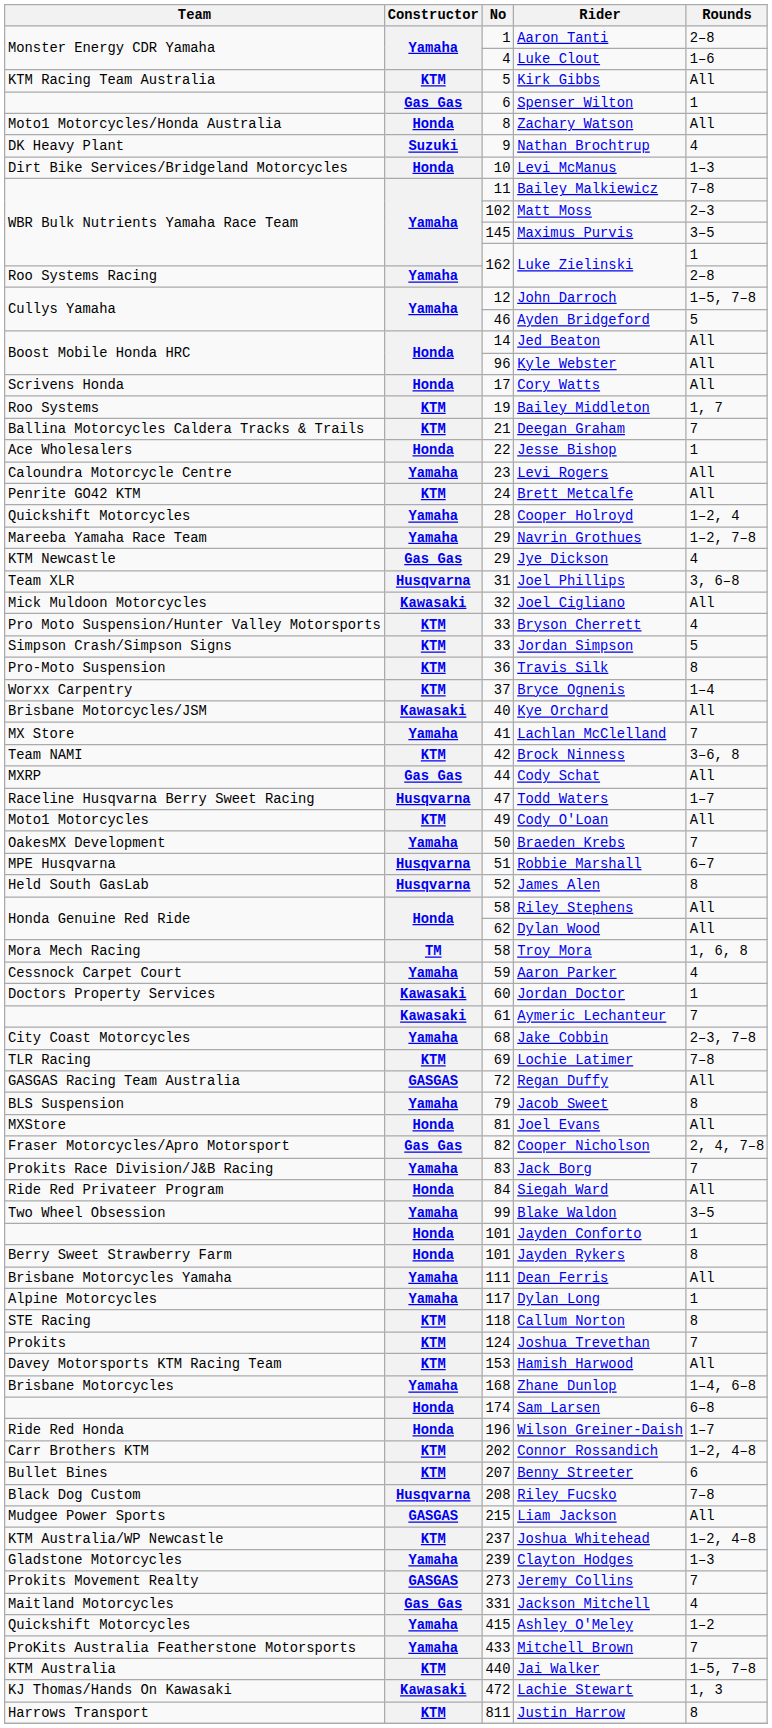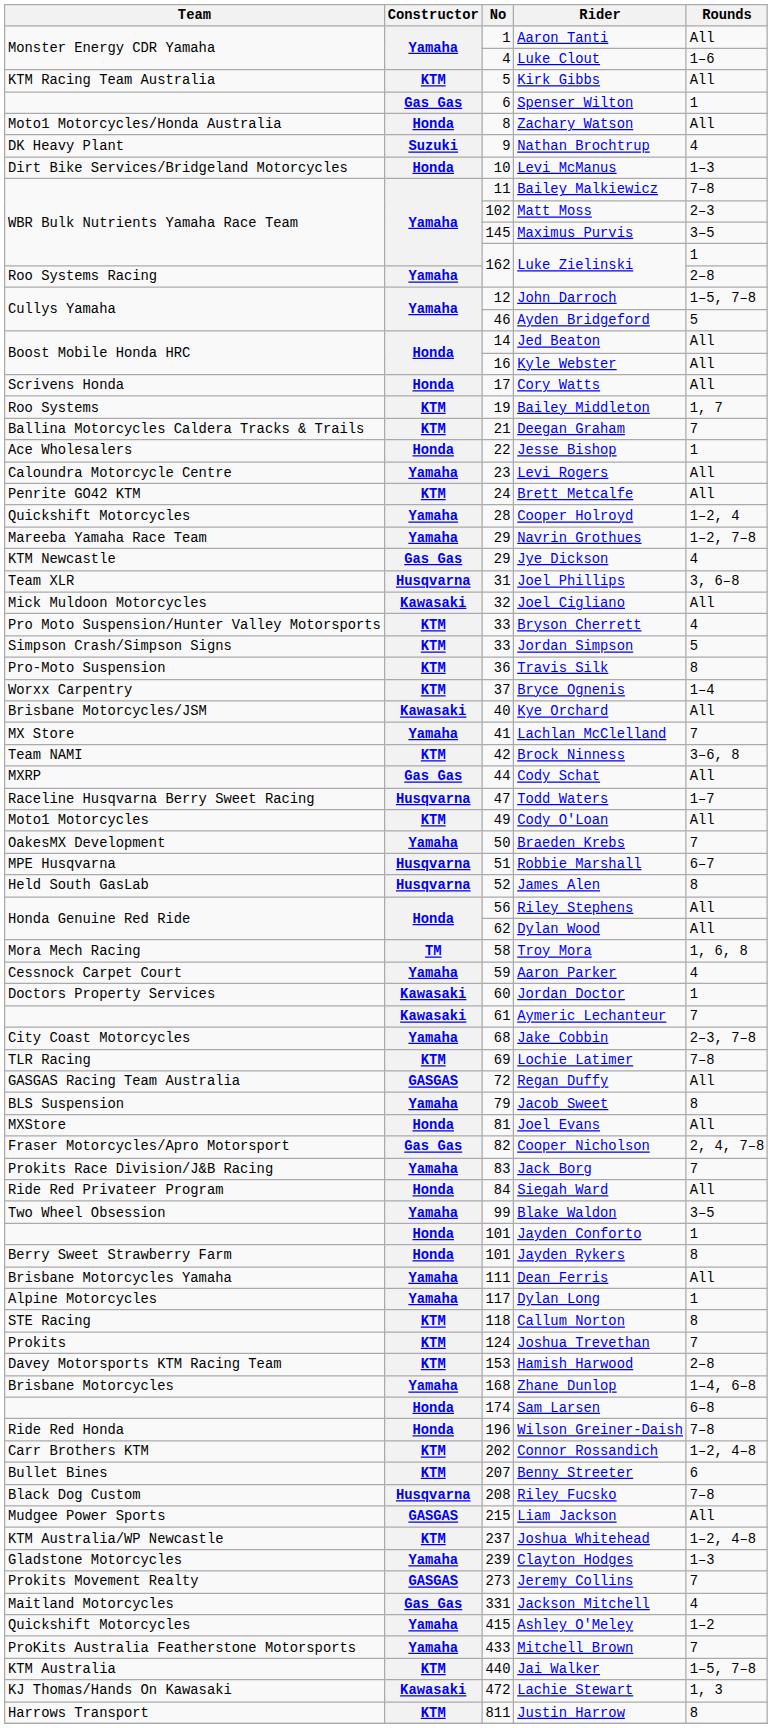 <table class="wikitable" style="font-size: 85%;">
 <tr>
 <th>Team</th>
 <th>Constructor</th>
 <th>No</th>
 <th>Rider</th>
 <th>Rounds</th>
 </tr>
 <tr>
 <td rowspan=2>Monster Energy CDR Yamaha</td>
 <th rowspan=2><a href='#'>Yamaha</a></th>
 <td align="right">1</td>
 <td> <a href='#'>Aaron Tanti</a></td>
-<td>2–8</td>
+<td>All</td>
 </tr>
 <tr>
 <td align="right">4</td>
 <td> <a href='#'>Luke Clout</a></td>
 <td>1–6</td>
 </tr>
 <tr>
 <td>KTM Racing Team Australia</td>
 <th><a href='#'>KTM</a></th>
 <td align="right">5</td>
 <td> <a href='#'>Kirk Gibbs</a></td>
 <td>All</td>
 </tr>
 <tr>
 <td></td>
 <th><a href='#'>Gas Gas</a></th>
 <td align="right">6</td>
 <td> <a href='#'>Spenser Wilton</a></td>
 <td>1</td>
 </tr>
 <tr>
 <td>Moto1 Motorcycles/Honda Australia</td>
 <th><a href='#'>Honda</a></th>
 <td align="right">8</td>
 <td> <a href='#'>Zachary Watson</a></td>
 <td>All</td>
 </tr>
 <tr>
 <td>DK Heavy Plant</td>
 <th><a href='#'>Suzuki</a></th>
 <td align="right">9</td>
 <td> <a href='#'>Nathan Brochtrup</a></td>
 <td>4</td>
 </tr>
 <tr>
 <td>Dirt Bike Services/Bridgeland Motorcycles</td>
 <th><a href='#'>Honda</a></th>
 <td align="right">10</td>
 <td> <a href='#'>Levi McManus</a></td>
 <td>1–3</td>
 </tr>
 <tr>
 <td rowspan=4>WBR Bulk Nutrients Yamaha Race Team</td>
 <th rowspan=4><a href='#'>Yamaha</a></th>
 <td align="right">11</td>
 <td> <a href='#'>Bailey Malkiewicz</a></td>
 <td>7–8</td>
 </tr>
 <tr>
 <td align="right">102</td>
 <td> <a href='#'>Matt Moss</a></td>
 <td>2–3</td>
 </tr>
 <tr>
 <td align="right">145</td>
 <td> <a href='#'>Maximus Purvis</a></td>
 <td>3–5</td>
 </tr>
 <tr>
 <td rowspan=2 align="right">162</td>
 <td rowspan=2> <a href='#'>Luke Zielinski</a></td>
 <td>1</td>
 </tr>
 <tr>
 <td>Roo Systems Racing</td>
 <th><a href='#'>Yamaha</a></th>
 <td>2–8</td>
 </tr>
 <tr>
 <td rowspan=2>Cullys Yamaha</td>
 <th rowspan=2><a href='#'>Yamaha</a></th>
 <td align="right">12</td>
 <td> <a href='#'>John Darroch</a></td>
 <td>1–5, 7–8</td>
 </tr>
 <tr>
 <td align="right">46</td>
 <td> <a href='#'>Ayden Bridgeford</a></td>
 <td>5</td>
 </tr>
 <tr>
 <td rowspan=2>Boost Mobile Honda HRC</td>
 <th rowspan=2><a href='#'>Honda</a></th>
 <td align="right">14</td>
 <td> <a href='#'>Jed Beaton</a></td>
 <td>All</td>
 </tr>
 <tr>
-<td align="right">96</td>
+<td align="right">16</td>
 <td> <a href='#'>Kyle Webster</a></td>
 <td>All</td>
 </tr>
 <tr>
 <td>Scrivens Honda</td>
 <th><a href='#'>Honda</a></th>
 <td align="right">17</td>
 <td> <a href='#'>Cory Watts</a></td>
 <td>All</td>
 </tr>
 <tr>
 <td>Roo Systems</td>
 <th><a href='#'>KTM</a></th>
 <td align="right">19</td>
 <td> <a href='#'>Bailey Middleton</a></td>
 <td>1, 7</td>
 </tr>
 <tr>
 <td>Ballina Motorcycles Caldera Tracks & Trails</td>
 <th><a href='#'>KTM</a></th>
 <td align="right">21</td>
 <td> <a href='#'>Deegan Graham</a></td>
 <td>7</td>
 </tr>
 <tr>
 <td>Ace Wholesalers</td>
 <th><a href='#'>Honda</a></th>
 <td align="right">22</td>
 <td> <a href='#'>Jesse Bishop</a></td>
 <td>1</td>
 </tr>
 <tr>
 <td>Caloundra Motorcycle Centre</td>
 <th><a href='#'>Yamaha</a></th>
 <td align="right">23</td>
 <td> <a href='#'>Levi Rogers</a></td>
 <td>All</td>
 </tr>
 <tr>
 <td>Penrite GO42 KTM</td>
 <th><a href='#'>KTM</a></th>
 <td align="right">24</td>
 <td> <a href='#'>Brett Metcalfe</a></td>
 <td>All</td>
 </tr>
 <tr>
 <td>Quickshift Motorcycles</td>
 <th><a href='#'>Yamaha</a></th>
 <td align="right">28</td>
 <td> <a href='#'>Cooper Holroyd</a></td>
 <td>1–2, 4</td>
 </tr>
 <tr>
 <td>Mareeba Yamaha Race Team</td>
 <th><a href='#'>Yamaha</a></th>
 <td align="right">29</td>
 <td> <a href='#'>Navrin Grothues</a></td>
 <td>1–2, 7–8</td>
 </tr>
 <tr>
 <td>KTM Newcastle</td>
 <th><a href='#'>Gas Gas</a></th>
 <td align="right">29</td>
 <td> <a href='#'>Jye Dickson</a></td>
 <td>4</td>
 </tr>
 <tr>
 <td>Team XLR</td>
 <th><a href='#'>Husqvarna</a></th>
 <td align="right">31</td>
 <td> <a href='#'>Joel Phillips</a></td>
 <td>3, 6–8</td>
 </tr>
 <tr>
 <td>Mick Muldoon Motorcycles</td>
 <th><a href='#'>Kawasaki</a></th>
 <td align="right">32</td>
 <td> <a href='#'>Joel Cigliano</a></td>
 <td>All</td>
 </tr>
 <tr>
 <td>Pro Moto Suspension/Hunter Valley Motorsports</td>
 <th><a href='#'>KTM</a></th>
 <td align="right">33</td>
 <td> <a href='#'>Bryson Cherrett</a></td>
 <td>4</td>
 </tr>
 <tr>
 <td>Simpson Crash/Simpson Signs</td>
 <th><a href='#'>KTM</a></th>
 <td align="right">33</td>
 <td> <a href='#'>Jordan Simpson</a></td>
 <td>5</td>
 </tr>
 <tr>
 <td>Pro-Moto Suspension</td>
 <th><a href='#'>KTM</a></th>
 <td align="right">36</td>
 <td> <a href='#'>Travis Silk</a></td>
 <td>8</td>
 </tr>
 <tr>
 <td>Worxx Carpentry</td>
 <th><a href='#'>KTM</a></th>
 <td align="right">37</td>
 <td> <a href='#'>Bryce Ognenis</a></td>
 <td>1–4</td>
 </tr>
 <tr>
 <td>Brisbane Motorcycles/JSM</td>
 <th><a href='#'>Kawasaki</a></th>
 <td align="right">40</td>
 <td> <a href='#'>Kye Orchard</a></td>
 <td>All</td>
 </tr>
 <tr>
 <td>MX Store</td>
 <th><a href='#'>Yamaha</a></th>
 <td align="right">41</td>
 <td> <a href='#'>Lachlan McClelland</a></td>
 <td>7</td>
 </tr>
 <tr>
 <td>Team NAMI</td>
 <th><a href='#'>KTM</a></th>
 <td align="right">42</td>
 <td> <a href='#'>Brock Ninness</a></td>
 <td>3–6, 8</td>
 </tr>
 <tr>
 <td>MXRP</td>
 <th><a href='#'>Gas Gas</a></th>
 <td align="right">44</td>
 <td> <a href='#'>Cody Schat</a></td>
 <td>All</td>
 </tr>
 <tr>
 <td>Raceline Husqvarna Berry Sweet Racing</td>
 <th><a href='#'>Husqvarna</a></th>
 <td align="right">47</td>
 <td> <a href='#'>Todd Waters</a></td>
 <td>1–7</td>
 </tr>
 <tr>
 <td>Moto1 Motorcycles</td>
 <th><a href='#'>KTM</a></th>
 <td align="right">49</td>
 <td> <a href='#'>Cody O'Loan</a></td>
 <td>All</td>
 </tr>
 <tr>
 <td>OakesMX Development</td>
 <th><a href='#'>Yamaha</a></th>
 <td align="right">50</td>
 <td> <a href='#'>Braeden Krebs</a></td>
 <td>7</td>
 </tr>
 <tr>
 <td>MPE Husqvarna</td>
 <th><a href='#'>Husqvarna</a></th>
 <td align="right">51</td>
 <td> <a href='#'>Robbie Marshall</a></td>
 <td>6–7</td>
 </tr>
 <tr>
 <td>Held South GasLab</td>
 <th><a href='#'>Husqvarna</a></th>
 <td align="right">52</td>
 <td> <a href='#'>James Alen</a></td>
 <td>8</td>
 </tr>
 <tr>
 <td rowspan=2>Honda Genuine Red Ride</td>
 <th rowspan=2><a href='#'>Honda</a></th>
-<td align="right">58</td>
+<td align="right">56</td>
 <td> <a href='#'>Riley Stephens</a></td>
 <td>All</td>
 </tr>
 <tr>
 <td align="right">62</td>
 <td> <a href='#'>Dylan Wood</a></td>
 <td>All</td>
 </tr>
 <tr>
 <td>Mora Mech Racing</td>
 <th><a href='#'>TM</a></th>
 <td align="right">58</td>
 <td> <a href='#'>Troy Mora</a></td>
 <td>1, 6, 8</td>
 </tr>
 <tr>
 <td>Cessnock Carpet Court</td>
 <th><a href='#'>Yamaha</a></th>
 <td align="right">59</td>
 <td> <a href='#'>Aaron Parker</a></td>
 <td>4</td>
 </tr>
 <tr>
 <td>Doctors Property Services</td>
 <th><a href='#'>Kawasaki</a></th>
 <td align="right">60</td>
 <td> <a href='#'>Jordan Doctor</a></td>
 <td>1</td>
 </tr>
 <tr>
 <td></td>
 <th><a href='#'>Kawasaki</a></th>
 <td align="right">61</td>
 <td> <a href='#'>Aymeric Lechanteur</a></td>
 <td>7</td>
 </tr>
 <tr>
 <td>City Coast Motorcycles</td>
 <th><a href='#'>Yamaha</a></th>
 <td align="right">68</td>
 <td> <a href='#'>Jake Cobbin</a></td>
 <td>2–3, 7–8</td>
 </tr>
 <tr>
 <td>TLR Racing</td>
 <th><a href='#'>KTM</a></th>
 <td align="right">69</td>
 <td> <a href='#'>Lochie Latimer</a></td>
 <td>7–8</td>
 </tr>
 <tr>
 <td>GASGAS Racing Team Australia</td>
 <th><a href='#'>GASGAS</a></th>
 <td align="right">72</td>
 <td> <a href='#'>Regan Duffy</a></td>
 <td>All</td>
 </tr>
 <tr>
 <td>BLS Suspension</td>
 <th><a href='#'>Yamaha</a></th>
 <td align="right">79</td>
 <td> <a href='#'>Jacob Sweet</a></td>
 <td>8</td>
 </tr>
 <tr>
 <td>MXStore</td>
 <th><a href='#'>Honda</a></th>
 <td align="right">81</td>
 <td> <a href='#'>Joel Evans</a></td>
 <td>All</td>
 </tr>
 <tr>
 <td>Fraser Motorcycles/Apro Motorsport</td>
 <th><a href='#'>Gas Gas</a></th>
 <td align="right">82</td>
 <td> <a href='#'>Cooper Nicholson</a></td>
 <td>2, 4, 7–8</td>
 </tr>
 <tr>
 <td>Prokits Race Division/J&B Racing</td>
 <th><a href='#'>Yamaha</a></th>
 <td align="right">83</td>
 <td> <a href='#'>Jack Borg</a></td>
 <td>7</td>
 </tr>
 <tr>
 <td>Ride Red Privateer Program</td>
 <th><a href='#'>Honda</a></th>
 <td align="right">84</td>
 <td> <a href='#'>Siegah Ward</a></td>
 <td>All</td>
 </tr>
 <tr>
 <td>Two Wheel Obsession</td>
 <th><a href='#'>Yamaha</a></th>
 <td align="right">99</td>
 <td> <a href='#'>Blake Waldon</a></td>
 <td>3–5</td>
 </tr>
 <tr>
 <td></td>
 <th><a href='#'>Honda</a></th>
 <td align="right">101</td>
 <td> <a href='#'>Jayden Conforto</a></td>
 <td>1</td>
 </tr>
 <tr>
 <td>Berry Sweet Strawberry Farm</td>
 <th><a href='#'>Honda</a></th>
 <td align="right">101</td>
 <td> <a href='#'>Jayden Rykers</a></td>
 <td>8</td>
 </tr>
 <tr>
 <td>Brisbane Motorcycles Yamaha</td>
 <th><a href='#'>Yamaha</a></th>
 <td align="right">111</td>
 <td> <a href='#'>Dean Ferris</a></td>
 <td>All</td>
 </tr>
 <tr>
 <td>Alpine Motorcycles</td>
 <th><a href='#'>Yamaha</a></th>
 <td align="right">117</td>
 <td> <a href='#'>Dylan Long</a></td>
 <td>1</td>
 </tr>
 <tr>
 <td>STE Racing</td>
 <th><a href='#'>KTM</a></th>
 <td align="right">118</td>
 <td> <a href='#'>Callum Norton</a></td>
 <td>8</td>
 </tr>
 <tr>
 <td>Prokits</td>
 <th><a href='#'>KTM</a></th>
 <td align="right">124</td>
 <td> <a href='#'>Joshua Trevethan</a></td>
 <td>7</td>
 </tr>
 <tr>
 <td>Davey Motorsports KTM Racing Team</td>
 <th><a href='#'>KTM</a></th>
 <td align="right">153</td>
 <td> <a href='#'>Hamish Harwood</a></td>
-<td>All</td>
+<td>2–8</td>
 </tr>
 <tr>
 <td>Brisbane Motorcycles</td>
 <th><a href='#'>Yamaha</a></th>
 <td align="right">168</td>
 <td> <a href='#'>Zhane Dunlop</a></td>
 <td>1–4, 6–8</td>
 </tr>
 <tr>
 <td></td>
 <th><a href='#'>Honda</a></th>
 <td align="right">174</td>
 <td> <a href='#'>Sam Larsen</a></td>
 <td>6–8</td>
 </tr>
 <tr>
 <td>Ride Red Honda</td>
 <th><a href='#'>Honda</a></th>
 <td align="right">196</td>
 <td> <a href='#'>Wilson Greiner-Daish</a></td>
-<td>1–7</td>
+<td>7–8</td>
 </tr>
 <tr>
 <td>Carr Brothers KTM</td>
 <th><a href='#'>KTM</a></th>
 <td align="right">202</td>
 <td> <a href='#'>Connor Rossandich</a></td>
 <td>1–2, 4–8</td>
 </tr>
 <tr>
 <td>Bullet Bines</td>
 <th><a href='#'>KTM</a></th>
 <td align="right">207</td>
 <td> <a href='#'>Benny Streeter</a></td>
 <td>6</td>
 </tr>
 <tr>
 <td>Black Dog Custom</td>
 <th><a href='#'>Husqvarna</a></th>
 <td align="right">208</td>
 <td> <a href='#'>Riley Fucsko</a></td>
 <td>7–8</td>
 </tr>
 <tr>
 <td>Mudgee Power Sports</td>
 <th><a href='#'>GASGAS</a></th>
 <td align="right">215</td>
 <td> <a href='#'>Liam Jackson</a></td>
 <td>All</td>
 </tr>
 <tr>
 <td>KTM Australia/WP Newcastle</td>
 <th><a href='#'>KTM</a></th>
 <td align="right">237</td>
 <td> <a href='#'>Joshua Whitehead</a></td>
 <td>1–2, 4–8</td>
 </tr>
 <tr>
 <td>Gladstone Motorcycles</td>
 <th><a href='#'>Yamaha</a></th>
 <td align="right">239</td>
 <td> <a href='#'>Clayton Hodges</a></td>
 <td>1–3</td>
 </tr>
 <tr>
 <td>Prokits Movement Realty</td>
 <th><a href='#'>GASGAS</a></th>
 <td align="right">273</td>
 <td> <a href='#'>Jeremy Collins</a></td>
 <td>7</td>
 </tr>
 <tr>
 <td>Maitland Motorcycles</td>
 <th><a href='#'>Gas Gas</a></th>
 <td align="right">331</td>
 <td> <a href='#'>Jackson Mitchell</a></td>
 <td>4</td>
 </tr>
 <tr>
 <td>Quickshift Motorcycles</td>
 <th><a href='#'>Yamaha</a></th>
 <td align="right">415</td>
 <td> <a href='#'>Ashley O'Meley</a></td>
 <td>1–2</td>
 </tr>
 <tr>
 <td>ProKits Australia Featherstone Motorsports</td>
 <th><a href='#'>Yamaha</a></th>
 <td align="right">433</td>
 <td> <a href='#'>Mitchell Brown</a></td>
 <td>7</td>
 </tr>
 <tr>
 <td>KTM Australia</td>
 <th><a href='#'>KTM</a></th>
 <td align="right">440</td>
 <td> <a href='#'>Jai Walker</a></td>
 <td>1–5, 7–8</td>
 </tr>
 <tr>
 <td>KJ Thomas/Hands On Kawasaki</td>
 <th><a href='#'>Kawasaki</a></th>
 <td align="right">472</td>
 <td> <a href='#'>Lachie Stewart</a></td>
 <td>1, 3</td>
 </tr>
 <tr>
 <td>Harrows Transport</td>
 <th><a href='#'>KTM</a></th>
 <td align="right">811</td>
 <td> <a href='#'>Justin Harrow</a></td>
 <td>8</td>
 </tr>
 <tr>
 </tr>
 </table>
